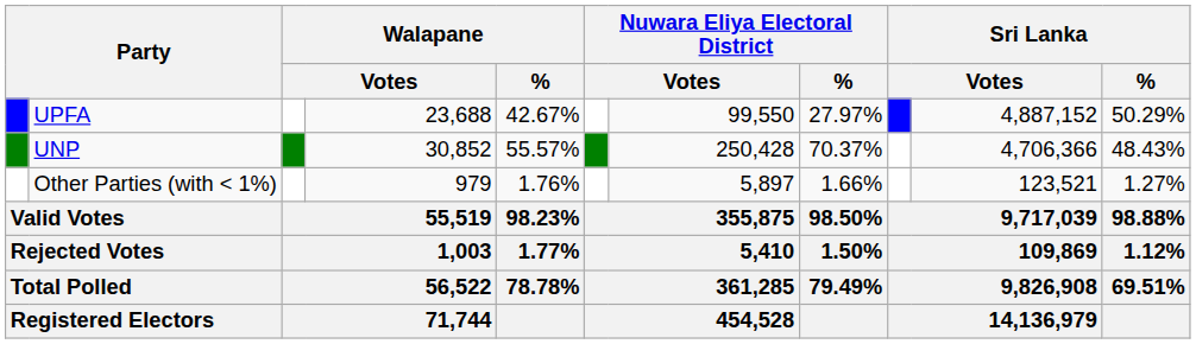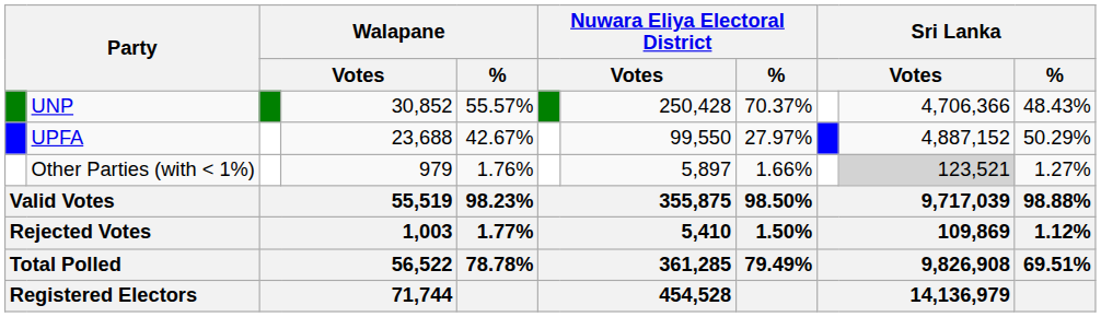 <table class="wikitable">
 <tr>
 <th colspan="2" width="144px"rowspan="2">Party</th>
 <th colspan="3" width="216px">Walapane</th>
 <th colspan="3" width="216px"><a href='#'>Nuwara Eliya Electoral District</a></th>
 <th colspan="3" width="216px">Sri Lanka</th>
 </tr>
 <tr>
 <th colspan="2" width="144px">Votes</th>
 <th>%</th>
 <th colspan="2" width="144px">Votes</th>
 <th>%</th>
 <th colspan="2" width="144px">Votes</th>
 <th>%</th>
 </tr>
 <tr>
+<td style="background-color:green;" width="10px"></td>
+<td style="text-align:left;"><a href='#'>UNP</a></td>
+<td style="background-color:green;" width="10px"></td>
+<td style="text-align:right;">30,852</td>
+<td style="text-align:right;">55.57%</td>
+<td style="background-color:green;" width="10px"></td>
+<td style="text-align:right;">250,428</td>
+<td style="text-align:right;">70.37%</td>
+<td style="background-color:white;" width="10px"></td>
+<td style="text-align:right;">4,706,366</td>
+<td style="text-align:right;">48.43%</td>
+</tr>
+<tr>
 <td style="background-color:blue;" width="10px"></td>
 <td style="text-align:left;"><a href='#'>UPFA</a></td>
 <td style="background-color:white;" width="10px"></td>
 <td style="text-align:right;">23,688</td>
 <td style="text-align:right;">42.67%</td>
 <td style="background-color:white;" width="10px"></td>
 <td style="text-align:right;">99,550</td>
 <td style="text-align:right;">27.97%</td>
 <td style="background-color:blue;" width="10px"></td>
 <td style="text-align:right;">4,887,152</td>
 <td style="text-align:right;">50.29%</td>
 </tr>
 <tr>
-<td style="background-color:green;" width="10px"></td>
-<td style="text-align:left;"><a href='#'>UNP</a></td>
-<td style="background-color:green;" width="10px"></td>
-<td style="text-align:right;">30,852</td>
-<td style="text-align:right;">55.57%</td>
-<td style="background-color:green;" width="10px"></td>
-<td style="text-align:right;">250,428</td>
-<td style="text-align:right;">70.37%</td>
-<td style="background-color:white;" width="10px"></td>
-<td style="text-align:right;">4,706,366</td>
-<td style="text-align:right;">48.43%</td>
-</tr>
-<tr>
 <td style="background-color:white;" width="10px"></td>
 <td style="text-align:left;">Other Parties (with < 1%)</td>
 <td style="background-color:white;" width="10px"></td>
 <td style="text-align:right;">979</td>
 <td style="text-align:right;">1.76%</td>
 <td style="background-color:white;" width="10px"></td>
 <td style="text-align:right;">5,897</td>
 <td style="text-align:right;">1.66%</td>
 <td style="background-color:white;" width="10px"></td>
-<td style="text-align:right;">123,521</td>
+<td style="background: lightgrey; text-align:right;">123,521</td>
 <td style="text-align:right;">1.27%</td>
 </tr>
 <tr>
 <th colspan="2" width="144px"style="text-align:left;">Valid Votes</th>
 <th style="text-align:right;"colspan="2" width="144px">55,519</th>
 <th style="text-align:right;">98.23%</th>
 <th style="text-align:right;"colspan="2" width="144px">355,875</th>
 <th style="text-align:right;">98.50%</th>
 <th style="text-align:right;"colspan="2" width="144px">9,717,039</th>
 <th style="text-align:right;">98.88%</th>
 </tr>
 <tr>
 <th colspan="2" width="144px"style="text-align:left;">Rejected Votes</th>
 <th style="text-align:right;"colspan="2" width="144px">1,003</th>
 <th style="text-align:right;">1.77%</th>
 <th style="text-align:right;"colspan="2" width="144px">5,410</th>
 <th style="text-align:right;">1.50%</th>
 <th style="text-align:right;"colspan="2" width="144px">109,869</th>
 <th style="text-align:right;">1.12%</th>
 </tr>
 <tr>
 <th colspan="2" width="144px"style="text-align:left;">Total Polled</th>
 <th style="text-align:right;"colspan="2" width="144px">56,522</th>
 <th style="text-align:right;">78.78%</th>
 <th style="text-align:right;"colspan="2" width="144px">361,285</th>
 <th style="text-align:right;">79.49%</th>
 <th style="text-align:right;"colspan="2" width="144px">9,826,908</th>
 <th style="text-align:right;">69.51%</th>
 </tr>
 <tr>
 <th colspan="2" width="144px"style="text-align:left;">Registered Electors</th>
 <th style="text-align:right;"colspan="2" width="144px">71,744</th>
 <th></th>
 <th style="text-align:right;"colspan="2" width="144px">454,528</th>
 <th></th>
 <th style="text-align:right;"colspan="2" width="144px">14,136,979</th>
 <th></th>
 </tr>
 </table>
